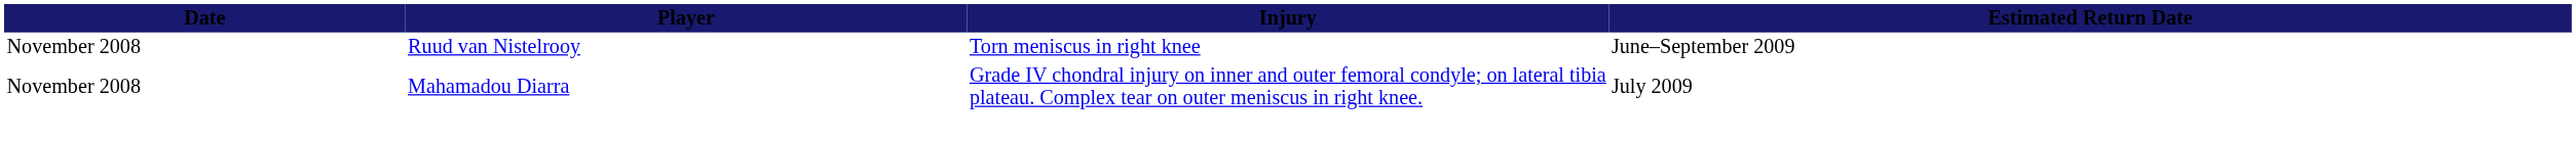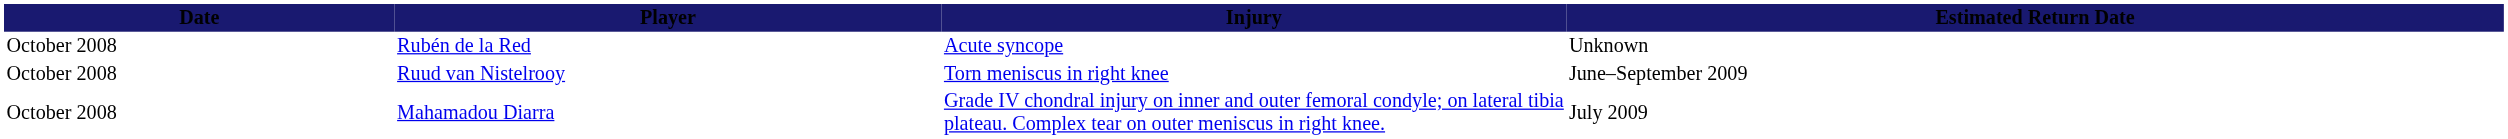 <table border="0" cellspacing="0" cellpadding="2">
 <tr style="background:#191970;">
 <th width=5%><span> Date</span></th>
 <th width=7%><span> Player</span></th>
 <th width=8%><span> Injury</span></th>
 <th width=12%><span> Estimated Return Date</span></th>
 </tr>
 <tr>
-<td>November 2008</td>
+<td>October 2008</td>
+<td> <a href='#'>Rubén de la Red</a></td>
+<td><a href='#'>Acute syncope</a></td>
+<td>Unknown</td>
+</tr>
+<tr>
+<td>October 2008</td>
 <td> <a href='#'>Ruud van Nistelrooy</a></td>
 <td><a href='#'>Torn meniscus in right knee</a></td>
 <td>June–September 2009</td>
 </tr>
 <tr>
-<td>November 2008</td>
+<td>October 2008</td>
 <td> <a href='#'>Mahamadou Diarra</a></td>
 <td><a href='#'>Grade IV chondral injury on inner and outer femoral condyle; on lateral tibia plateau. Complex tear on outer meniscus in right knee.</a></td>
 <td>July 2009</td>
 </tr>
 <tr>
 <td></td>
 </tr>
 </table>
